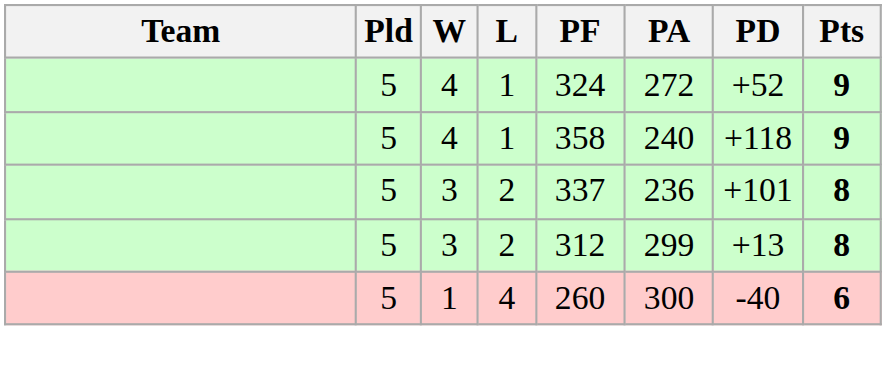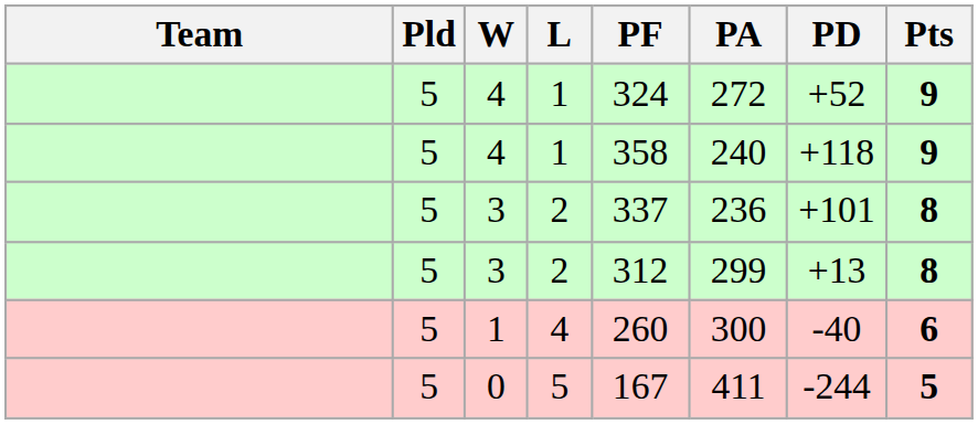 <table class=wikitable style="text-align:center">
 <tr>
 <th width=160>Team</th>
 <th width=20>Pld</th>
 <th width=20>W</th>
 <th width=20>L</th>
 <th width=35>PF</th>
 <th width=35>PA</th>
 <th width=35>PD</th>
 <th width=30>Pts</th>
 </tr>
 <tr bgcolor=#ccffcc>
 <td align=left></td>
 <td>5</td>
 <td>4</td>
 <td>1</td>
 <td>324</td>
 <td>272</td>
 <td>+52</td>
 <td><strong>9</strong></td>
 </tr>
 <tr bgcolor=#ccffcc>
 <td align=left></td>
 <td>5</td>
 <td>4</td>
 <td>1</td>
 <td>358</td>
 <td>240</td>
 <td>+118</td>
 <td><strong>9</strong></td>
 </tr>
 <tr bgcolor=#ccffcc>
 <td align=left></td>
 <td>5</td>
 <td>3</td>
 <td>2</td>
 <td>337</td>
 <td>236</td>
 <td>+101</td>
 <td><strong>8</strong></td>
 </tr>
 <tr bgcolor=#ccffcc>
 <td align=left></td>
 <td>5</td>
 <td>3</td>
 <td>2</td>
 <td>312</td>
 <td>299</td>
 <td>+13</td>
 <td><strong>8</strong></td>
 </tr>
 <tr bgcolor=#ffcccc>
 <td align=left></td>
 <td>5</td>
 <td>1</td>
 <td>4</td>
 <td>260</td>
 <td>300</td>
 <td>-40</td>
 <td><strong>6</strong></td>
 </tr>
+<tr bgcolor=#ffcccc>
+<td align=left></td>
+<td>5</td>
+<td>0</td>
+<td>5</td>
+<td>167</td>
+<td>411</td>
+<td>-244</td>
+<td><strong>5</strong></td>
+</tr>
 </table>
